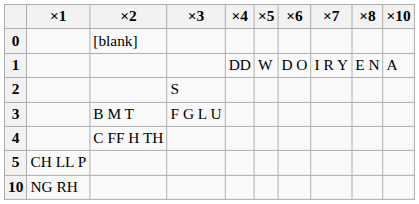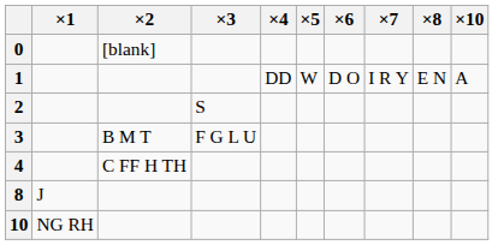 <table class="wikitable floatright">
 <tr>
 <th></th>
 <th>×1</th>
 <th>×2</th>
 <th>×3</th>
 <th>×4</th>
 <th>×5</th>
 <th>×6</th>
 <th>×7</th>
 <th>×8</th>
 <th>×10</th>
 </tr>
 <tr>
 <th>0</th>
 <td></td>
 <td>[blank]</td>
 <td></td>
 <td></td>
 <td></td>
 <td></td>
 <td></td>
 <td></td>
 <td></td>
 </tr>
 <tr>
 <th>1</th>
 <td></td>
 <td></td>
 <td></td>
 <td>DD</td>
 <td>W</td>
 <td>D O</td>
 <td>I R Y</td>
 <td>E N</td>
 <td>A</td>
 </tr>
 <tr>
 <th>2</th>
 <td></td>
 <td></td>
 <td>S</td>
 <td></td>
 <td></td>
 <td></td>
 <td></td>
 <td></td>
 <td></td>
 </tr>
 <tr>
 <th>3</th>
 <td></td>
 <td>B M T</td>
 <td>F G L U</td>
 <td></td>
 <td></td>
 <td></td>
 <td></td>
 <td></td>
 <td></td>
 </tr>
 <tr>
 <th>4</th>
 <td></td>
 <td>C FF H TH</td>
 <td></td>
 <td></td>
 <td></td>
 <td></td>
 <td></td>
 <td></td>
 <td></td>
 </tr>
 <tr>
-<th>5</th>
-<td>CH LL P</td>
+<th>8</th>
+<td>J</td>
 <td></td>
 <td></td>
 <td></td>
 <td></td>
 <td></td>
 <td></td>
 <td></td>
 <td></td>
 </tr>
 <tr>
 <th>10</th>
 <td>NG RH</td>
 <td></td>
 <td></td>
 <td></td>
 <td></td>
 <td></td>
 <td></td>
 <td></td>
 <td></td>
 </tr>
 </table>
